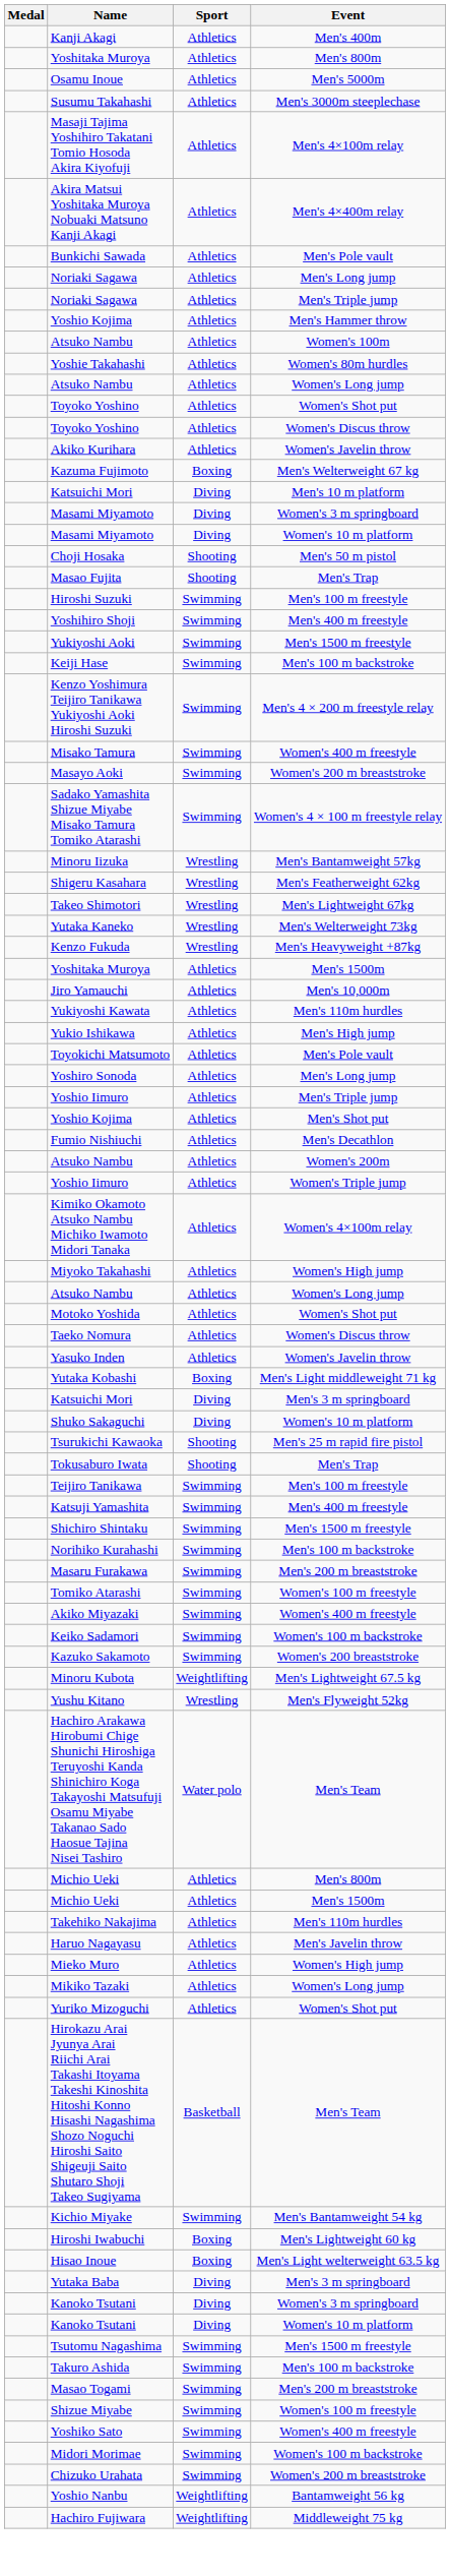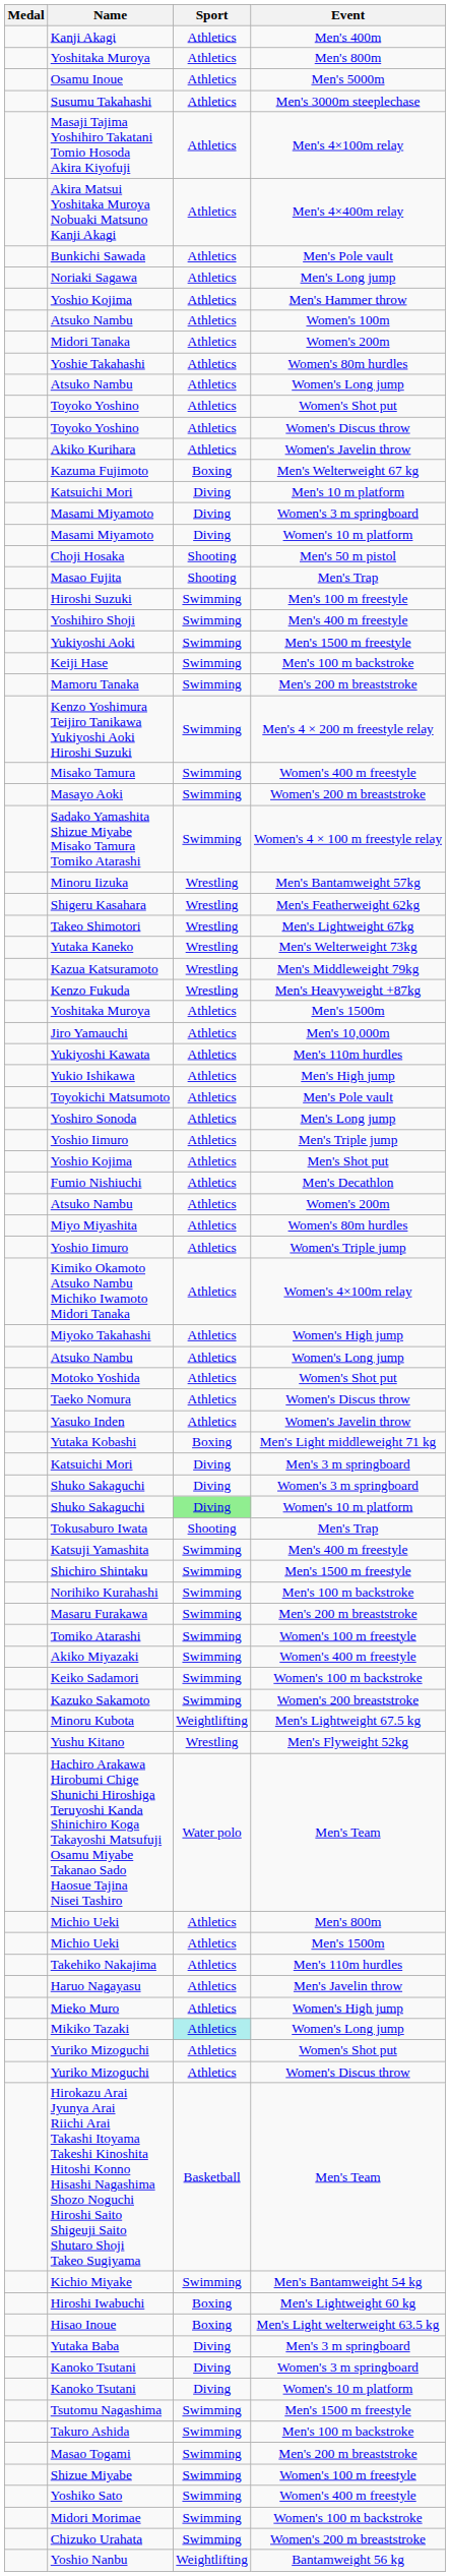 <table class="wikitable sortable"  style="font-size:100%; text-align:center;">
 <tr>
 <th>Medal</th>
 <th>Name</th>
 <th>Sport</th>
 <th>Event</th>
 </tr>
 <tr>
 <td></td>
 <td align=left><a href='#'>Kanji Akagi</a></td>
 <td> <a href='#'>Athletics</a></td>
 <td><a href='#'>Men's 400m</a></td>
 </tr>
 <tr>
 <td></td>
 <td align=left><a href='#'>Yoshitaka Muroya</a></td>
 <td> <a href='#'>Athletics</a></td>
 <td><a href='#'>Men's 800m</a></td>
 </tr>
 <tr>
 <td></td>
 <td align=left><a href='#'>Osamu Inoue</a></td>
 <td> <a href='#'>Athletics</a></td>
 <td><a href='#'>Men's 5000m</a></td>
 </tr>
 <tr>
 <td></td>
 <td align=left><a href='#'>Susumu Takahashi</a></td>
 <td> <a href='#'>Athletics</a></td>
 <td><a href='#'>Men's 3000m steeplechase</a></td>
 </tr>
 <tr>
 <td></td>
 <td align=left><a href='#'>Masaji Tajima</a><br><a href='#'>Yoshihiro Takatani</a><br><a href='#'>Tomio Hosoda</a><br><a href='#'>Akira Kiyofuji</a></td>
 <td> <a href='#'>Athletics</a></td>
 <td><a href='#'>Men's 4×100m relay</a></td>
 </tr>
 <tr>
 <td></td>
 <td align=left><a href='#'>Akira Matsui</a><br><a href='#'>Yoshitaka Muroya</a><br><a href='#'>Nobuaki Matsuno</a><br><a href='#'>Kanji Akagi</a></td>
 <td> <a href='#'>Athletics</a></td>
 <td><a href='#'>Men's 4×400m relay</a></td>
 </tr>
 <tr>
 <td></td>
 <td align=left><a href='#'>Bunkichi Sawada</a></td>
 <td> <a href='#'>Athletics</a></td>
 <td><a href='#'>Men's Pole vault</a></td>
 </tr>
 <tr>
 <td></td>
 <td align=left><a href='#'>Noriaki Sagawa</a></td>
 <td> <a href='#'>Athletics</a></td>
 <td><a href='#'>Men's Long jump</a></td>
 </tr>
 <tr>
 <td></td>
-<td align=left><a href='#'>Noriaki Sagawa</a></td>
-<td> <a href='#'>Athletics</a></td>
-<td><a href='#'>Men's Triple jump</a></td>
-</tr>
-<tr>
-<td></td>
 <td align=left><a href='#'>Yoshio Kojima</a></td>
 <td> <a href='#'>Athletics</a></td>
 <td><a href='#'>Men's Hammer throw</a></td>
 </tr>
 <tr>
 <td></td>
 <td align=left><a href='#'>Atsuko Nambu</a></td>
 <td> <a href='#'>Athletics</a></td>
 <td><a href='#'>Women's 100m</a></td>
+</tr>
+<tr>
+<td></td>
+<td align=left><a href='#'>Midori Tanaka</a></td>
+<td> <a href='#'>Athletics</a></td>
+<td><a href='#'>Women's 200m</a></td>
 </tr>
 <tr>
 <td></td>
 <td align=left><a href='#'>Yoshie Takahashi</a></td>
 <td> <a href='#'>Athletics</a></td>
 <td><a href='#'>Women's 80m hurdles</a></td>
 </tr>
 <tr>
 <td></td>
 <td align=left><a href='#'>Atsuko Nambu</a></td>
 <td> <a href='#'>Athletics</a></td>
 <td><a href='#'>Women's Long jump</a></td>
 </tr>
 <tr>
 <td></td>
 <td align=left><a href='#'>Toyoko Yoshino</a></td>
 <td> <a href='#'>Athletics</a></td>
 <td><a href='#'>Women's Shot put</a></td>
 </tr>
 <tr>
 <td></td>
 <td align=left><a href='#'>Toyoko Yoshino</a></td>
 <td> <a href='#'>Athletics</a></td>
 <td><a href='#'>Women's Discus throw</a></td>
 </tr>
 <tr>
 <td></td>
 <td align=left><a href='#'>Akiko Kurihara</a></td>
 <td> <a href='#'>Athletics</a></td>
 <td><a href='#'>Women's Javelin throw</a></td>
 </tr>
 <tr>
 <td></td>
 <td align=left><a href='#'>Kazuma Fujimoto</a></td>
 <td> <a href='#'>Boxing</a></td>
 <td><a href='#'>Men's Welterweight 67 kg</a></td>
 </tr>
 <tr>
 <td></td>
 <td align=left><a href='#'>Katsuichi Mori</a></td>
 <td> <a href='#'>Diving</a></td>
 <td><a href='#'>Men's 10 m platform</a></td>
 </tr>
 <tr>
 <td></td>
 <td align=left><a href='#'>Masami Miyamoto</a></td>
 <td> <a href='#'>Diving</a></td>
 <td><a href='#'>Women's 3 m springboard</a></td>
 </tr>
 <tr>
 <td></td>
 <td align=left><a href='#'>Masami Miyamoto</a></td>
 <td> <a href='#'>Diving</a></td>
 <td><a href='#'>Women's 10 m platform</a></td>
 </tr>
 <tr>
 <td></td>
 <td align=left><a href='#'>Choji Hosaka</a></td>
 <td> <a href='#'>Shooting</a></td>
 <td><a href='#'>Men's 50 m pistol</a></td>
 </tr>
 <tr>
 <td></td>
 <td align=left><a href='#'>Masao Fujita</a></td>
 <td> <a href='#'>Shooting</a></td>
 <td><a href='#'>Men's Trap</a></td>
 </tr>
 <tr>
 <td></td>
 <td align=left><a href='#'>Hiroshi Suzuki</a></td>
 <td> <a href='#'>Swimming</a></td>
 <td><a href='#'>Men's 100 m freestyle</a></td>
 </tr>
 <tr>
 <td></td>
 <td align=left><a href='#'>Yoshihiro Shoji</a></td>
 <td> <a href='#'>Swimming</a></td>
 <td><a href='#'>Men's 400 m freestyle</a></td>
 </tr>
 <tr>
 <td></td>
 <td align=left><a href='#'>Yukiyoshi Aoki</a></td>
 <td> <a href='#'>Swimming</a></td>
 <td><a href='#'>Men's 1500 m freestyle</a></td>
 </tr>
 <tr>
 <td></td>
 <td align=left><a href='#'>Keiji Hase</a></td>
 <td> <a href='#'>Swimming</a></td>
 <td><a href='#'>Men's 100 m backstroke</a></td>
 </tr>
 <tr>
 <td></td>
+<td align=left><a href='#'>Mamoru Tanaka</a></td>
+<td> <a href='#'>Swimming</a></td>
+<td><a href='#'>Men's 200 m breaststroke</a></td>
+</tr>
+<tr>
+<td></td>
 <td align=left><a href='#'>Kenzo Yoshimura</a><br><a href='#'>Teijiro Tanikawa</a><br><a href='#'>Yukiyoshi Aoki</a><br><a href='#'>Hiroshi Suzuki</a></td>
 <td> <a href='#'>Swimming</a></td>
 <td><a href='#'>Men's 4 × 200 m freestyle relay</a></td>
 </tr>
 <tr>
 <td></td>
 <td align=left><a href='#'>Misako Tamura</a></td>
 <td> <a href='#'>Swimming</a></td>
 <td><a href='#'>Women's 400 m freestyle</a></td>
 </tr>
 <tr>
 <td></td>
 <td align=left><a href='#'>Masayo Aoki</a></td>
 <td> <a href='#'>Swimming</a></td>
 <td><a href='#'>Women's 200 m breaststroke</a></td>
 </tr>
 <tr>
 <td></td>
 <td align=left><a href='#'>Sadako Yamashita</a><br><a href='#'>Shizue Miyabe</a><br><a href='#'>Misako Tamura</a><br><a href='#'>Tomiko Atarashi</a></td>
 <td> <a href='#'>Swimming</a></td>
 <td><a href='#'>Women's 4 × 100 m freestyle relay</a></td>
 </tr>
 <tr>
 <td></td>
 <td align=left><a href='#'>Minoru Iizuka</a></td>
 <td> <a href='#'>Wrestling</a></td>
 <td><a href='#'>Men's Bantamweight 57kg</a></td>
 </tr>
 <tr>
 <td></td>
 <td align=left><a href='#'>Shigeru Kasahara</a></td>
 <td> <a href='#'>Wrestling</a></td>
 <td><a href='#'>Men's Featherweight 62kg</a></td>
 </tr>
 <tr>
 <td></td>
 <td align=left><a href='#'>Takeo Shimotori</a></td>
 <td> <a href='#'>Wrestling</a></td>
 <td><a href='#'>Men's Lightweight 67kg</a></td>
 </tr>
 <tr>
 <td></td>
 <td align=left><a href='#'>Yutaka Kaneko</a></td>
 <td> <a href='#'>Wrestling</a></td>
 <td><a href='#'>Men's Welterweight 73kg</a></td>
+</tr>
+<tr>
+<td></td>
+<td align=left><a href='#'>Kazua Katsuramoto</a></td>
+<td> <a href='#'>Wrestling</a></td>
+<td><a href='#'>Men's Middleweight 79kg</a></td>
 </tr>
 <tr>
 <td></td>
 <td align=left><a href='#'>Kenzo Fukuda</a></td>
 <td> <a href='#'>Wrestling</a></td>
 <td><a href='#'>Men's Heavyweight +87kg</a></td>
 </tr>
 <tr>
 <td></td>
 <td align=left><a href='#'>Yoshitaka Muroya</a></td>
 <td> <a href='#'>Athletics</a></td>
 <td><a href='#'>Men's 1500m</a></td>
 </tr>
 <tr>
 <td></td>
 <td align=left><a href='#'>Jiro Yamauchi</a></td>
 <td> <a href='#'>Athletics</a></td>
 <td><a href='#'>Men's 10,000m</a></td>
 </tr>
 <tr>
 <td></td>
 <td align=left><a href='#'>Yukiyoshi Kawata</a></td>
 <td> <a href='#'>Athletics</a></td>
 <td><a href='#'>Men's 110m hurdles</a></td>
 </tr>
 <tr>
 <td></td>
 <td align=left><a href='#'>Yukio Ishikawa</a></td>
 <td> <a href='#'>Athletics</a></td>
 <td><a href='#'>Men's High jump</a></td>
 </tr>
 <tr>
 <td></td>
 <td align=left><a href='#'>Toyokichi Matsumoto</a></td>
 <td> <a href='#'>Athletics</a></td>
 <td><a href='#'>Men's Pole vault</a></td>
 </tr>
 <tr>
 <td></td>
 <td align=left><a href='#'>Yoshiro Sonoda</a></td>
 <td> <a href='#'>Athletics</a></td>
 <td><a href='#'>Men's Long jump</a></td>
 </tr>
 <tr>
 <td></td>
 <td align=left><a href='#'>Yoshio Iimuro</a></td>
 <td> <a href='#'>Athletics</a></td>
 <td><a href='#'>Men's Triple jump</a></td>
 </tr>
 <tr>
 <td></td>
 <td align=left><a href='#'>Yoshio Kojima</a></td>
 <td> <a href='#'>Athletics</a></td>
 <td><a href='#'>Men's Shot put</a></td>
 </tr>
 <tr>
 <td></td>
 <td align=left><a href='#'>Fumio Nishiuchi</a></td>
 <td> <a href='#'>Athletics</a></td>
 <td><a href='#'>Men's Decathlon</a></td>
 </tr>
 <tr>
 <td></td>
 <td align=left><a href='#'>Atsuko Nambu</a></td>
 <td> <a href='#'>Athletics</a></td>
 <td><a href='#'>Women's 200m</a></td>
 </tr>
 <tr>
 <td></td>
+<td align=left><a href='#'>Miyo Miyashita</a></td>
+<td> <a href='#'>Athletics</a></td>
+<td><a href='#'>Women's 80m hurdles</a></td>
+</tr>
+<tr>
+<td></td>
 <td align=left><a href='#'>Yoshio Iimuro</a></td>
 <td> <a href='#'>Athletics</a></td>
 <td><a href='#'>Women's Triple jump</a></td>
 </tr>
 <tr>
 <td></td>
 <td align=left><a href='#'>Kimiko Okamoto</a><br><a href='#'>Atsuko Nambu</a><br><a href='#'>Michiko Iwamoto</a><br><a href='#'>Midori Tanaka</a></td>
 <td> <a href='#'>Athletics</a></td>
 <td><a href='#'>Women's 4×100m relay</a></td>
 </tr>
 <tr>
 <td></td>
 <td align=left><a href='#'>Miyoko Takahashi</a></td>
 <td> <a href='#'>Athletics</a></td>
 <td><a href='#'>Women's High jump</a></td>
 </tr>
 <tr>
 <td></td>
 <td align=left><a href='#'>Atsuko Nambu</a></td>
 <td> <a href='#'>Athletics</a></td>
 <td><a href='#'>Women's Long jump</a></td>
 </tr>
 <tr>
 <td></td>
 <td align=left><a href='#'>Motoko Yoshida</a></td>
 <td> <a href='#'>Athletics</a></td>
 <td><a href='#'>Women's Shot put</a></td>
 </tr>
 <tr>
 <td></td>
 <td align=left><a href='#'>Taeko Nomura</a></td>
 <td> <a href='#'>Athletics</a></td>
 <td><a href='#'>Women's Discus throw</a></td>
 </tr>
 <tr>
 <td></td>
 <td align=left><a href='#'>Yasuko Inden</a></td>
 <td> <a href='#'>Athletics</a></td>
 <td><a href='#'>Women's Javelin throw</a></td>
 </tr>
 <tr>
 <td></td>
 <td align=left><a href='#'>Yutaka Kobashi</a></td>
 <td> <a href='#'>Boxing</a></td>
 <td><a href='#'>Men's Light middleweight 71 kg</a></td>
 </tr>
 <tr>
 <td></td>
 <td align=left><a href='#'>Katsuichi Mori</a></td>
 <td> <a href='#'>Diving</a></td>
 <td><a href='#'>Men's 3 m springboard</a></td>
 </tr>
 <tr>
 <td></td>
 <td align=left><a href='#'>Shuko Sakaguchi</a></td>
 <td> <a href='#'>Diving</a></td>
-<td><a href='#'>Women's 10 m platform</a></td>
+<td><a href='#'>Women's 3 m springboard</a></td>
 </tr>
 <tr>
 <td></td>
-<td align=left><a href='#'>Tsurukichi Kawaoka</a></td>
-<td> <a href='#'>Shooting</a></td>
-<td><a href='#'>Men's 25 m rapid fire pistol</a></td>
+<td align=left><a href='#'>Shuko Sakaguchi</a></td>
+<td style="background: lightgreen;"> <a href='#'>Diving</a></td>
+<td><a href='#'>Women's 10 m platform</a></td>
 </tr>
 <tr>
 <td></td>
 <td align=left><a href='#'>Tokusaburo Iwata</a></td>
 <td> <a href='#'>Shooting</a></td>
 <td><a href='#'>Men's Trap</a></td>
-</tr>
-<tr>
-<td></td>
-<td align=left><a href='#'>Teijiro Tanikawa</a></td>
-<td> <a href='#'>Swimming</a></td>
-<td><a href='#'>Men's 100 m freestyle</a></td>
 </tr>
 <tr>
 <td></td>
 <td align=left><a href='#'>Katsuji Yamashita</a></td>
 <td> <a href='#'>Swimming</a></td>
 <td><a href='#'>Men's 400 m freestyle</a></td>
 </tr>
 <tr>
 <td></td>
 <td align=left><a href='#'>Shichiro Shintaku</a></td>
 <td> <a href='#'>Swimming</a></td>
 <td><a href='#'>Men's 1500 m freestyle</a></td>
 </tr>
 <tr>
 <td></td>
 <td align=left><a href='#'>Norihiko Kurahashi</a></td>
 <td> <a href='#'>Swimming</a></td>
 <td><a href='#'>Men's 100 m backstroke</a></td>
 </tr>
 <tr>
 <td></td>
 <td align=left><a href='#'>Masaru Furakawa</a></td>
 <td> <a href='#'>Swimming</a></td>
 <td><a href='#'>Men's 200 m breaststroke</a></td>
 </tr>
 <tr>
 <td></td>
 <td align=left><a href='#'>Tomiko Atarashi</a></td>
 <td> <a href='#'>Swimming</a></td>
 <td><a href='#'>Women's 100 m freestyle</a></td>
 </tr>
 <tr>
 <td></td>
 <td align=left><a href='#'>Akiko Miyazaki</a></td>
 <td> <a href='#'>Swimming</a></td>
 <td><a href='#'>Women's 400 m freestyle</a></td>
 </tr>
 <tr>
 <td></td>
 <td align=left><a href='#'>Keiko Sadamori</a></td>
 <td> <a href='#'>Swimming</a></td>
 <td><a href='#'>Women's 100 m backstroke</a></td>
 </tr>
 <tr>
 <td></td>
 <td align=left><a href='#'>Kazuko Sakamoto</a></td>
 <td> <a href='#'>Swimming</a></td>
 <td><a href='#'>Women's 200 breaststroke</a></td>
 </tr>
 <tr>
 <td></td>
 <td align=left><a href='#'>Minoru Kubota</a></td>
 <td> <a href='#'>Weightlifting</a></td>
 <td><a href='#'>Men's Lightweight 67.5 kg</a></td>
 </tr>
 <tr>
 <td></td>
 <td align=left><a href='#'>Yushu Kitano</a></td>
 <td> <a href='#'>Wrestling</a></td>
 <td><a href='#'>Men's Flyweight 52kg</a></td>
 </tr>
 <tr>
 <td></td>
 <td align=left><a href='#'>Hachiro Arakawa</a><br><a href='#'>Hirobumi Chige</a><br><a href='#'>Shunichi Hiroshiga</a><br><a href='#'>Teruyoshi Kanda</a><br><a href='#'>Shinichiro Koga</a><br><a href='#'>Takayoshi Matsufuji</a><br><a href='#'>Osamu Miyabe</a><br><a href='#'>Takanao Sado</a><br><a href='#'>Haosue Tajina</a><br><a href='#'>Nisei Tashiro</a></td>
 <td> <a href='#'>Water polo</a></td>
 <td><a href='#'>Men's Team</a></td>
 </tr>
 <tr>
 <td></td>
 <td align=left><a href='#'>Michio Ueki</a></td>
 <td> <a href='#'>Athletics</a></td>
 <td><a href='#'>Men's 800m</a></td>
 </tr>
 <tr>
 <td></td>
 <td align=left><a href='#'>Michio Ueki</a></td>
 <td> <a href='#'>Athletics</a></td>
 <td><a href='#'>Men's 1500m</a></td>
 </tr>
 <tr>
 <td></td>
 <td align=left><a href='#'>Takehiko Nakajima</a></td>
 <td> <a href='#'>Athletics</a></td>
 <td><a href='#'>Men's 110m hurdles</a></td>
 </tr>
 <tr>
 <td></td>
 <td align=left><a href='#'>Haruo Nagayasu</a></td>
 <td> <a href='#'>Athletics</a></td>
 <td><a href='#'>Men's Javelin throw</a></td>
 </tr>
 <tr>
 <td></td>
 <td align=left><a href='#'>Mieko Muro</a></td>
 <td> <a href='#'>Athletics</a></td>
 <td><a href='#'>Women's High jump</a></td>
 </tr>
 <tr>
 <td></td>
 <td align=left><a href='#'>Mikiko Tazaki</a></td>
-<td> <a href='#'>Athletics</a></td>
+<td style="background: paleturquoise;"> <a href='#'>Athletics</a></td>
 <td><a href='#'>Women's Long jump</a></td>
 </tr>
 <tr>
 <td></td>
 <td align=left><a href='#'>Yuriko Mizoguchi</a></td>
 <td> <a href='#'>Athletics</a></td>
 <td><a href='#'>Women's Shot put</a></td>
+</tr>
+<tr>
+<td></td>
+<td align=left><a href='#'>Yuriko Mizoguchi</a></td>
+<td> <a href='#'>Athletics</a></td>
+<td><a href='#'>Women's Discus throw</a></td>
 </tr>
 <tr>
 <td></td>
 <td align=left><a href='#'>Hirokazu Arai</a><br><a href='#'>Jyunya Arai</a><br><a href='#'>Riichi Arai</a><br><a href='#'>Takashi Itoyama</a><br><a href='#'>Takeshi Kinoshita</a><br><a href='#'>Hitoshi Konno</a><br><a href='#'>Hisashi Nagashima</a><br><a href='#'>Shozo Noguchi</a><br><a href='#'>Hiroshi Saito</a><br><a href='#'>Shigeuji Saito</a><br><a href='#'>Shutaro Shoji</a><br><a href='#'>Takeo Sugiyama</a></td>
 <td> <a href='#'>Basketball</a></td>
 <td><a href='#'>Men's Team</a></td>
 </tr>
 <tr>
 <td></td>
 <td align=left><a href='#'>Kichio Miyake</a></td>
 <td> <a href='#'>Swimming</a></td>
 <td><a href='#'>Men's Bantamweight 54 kg</a></td>
 </tr>
 <tr>
 <td></td>
 <td align=left><a href='#'>Hiroshi Iwabuchi</a></td>
 <td> <a href='#'>Boxing</a></td>
 <td><a href='#'>Men's Lightweight 60 kg</a></td>
 </tr>
 <tr>
 <td></td>
 <td align=left><a href='#'>Hisao Inoue</a></td>
 <td> <a href='#'>Boxing</a></td>
 <td><a href='#'>Men's Light welterweight 63.5 kg</a></td>
 </tr>
 <tr>
 <td></td>
 <td align=left><a href='#'>Yutaka Baba</a></td>
 <td> <a href='#'>Diving</a></td>
 <td><a href='#'>Men's 3 m springboard</a></td>
 </tr>
 <tr>
 <td></td>
 <td align=left><a href='#'>Kanoko Tsutani</a></td>
 <td> <a href='#'>Diving</a></td>
 <td><a href='#'>Women's 3 m springboard</a></td>
 </tr>
 <tr>
 <td></td>
 <td align=left><a href='#'>Kanoko Tsutani</a></td>
 <td> <a href='#'>Diving</a></td>
 <td><a href='#'>Women's 10 m platform</a></td>
 </tr>
 <tr>
 <td></td>
 <td align=left><a href='#'>Tsutomu Nagashima</a></td>
 <td> <a href='#'>Swimming</a></td>
 <td><a href='#'>Men's 1500 m freestyle</a></td>
 </tr>
 <tr>
 <td></td>
 <td align=left><a href='#'>Takuro Ashida</a></td>
 <td> <a href='#'>Swimming</a></td>
 <td><a href='#'>Men's 100 m backstroke</a></td>
 </tr>
 <tr>
 <td></td>
 <td align=left><a href='#'>Masao Togami</a></td>
 <td> <a href='#'>Swimming</a></td>
 <td><a href='#'>Men's 200 m breaststroke</a></td>
 </tr>
 <tr>
 <td></td>
 <td align=left><a href='#'>Shizue Miyabe</a></td>
 <td> <a href='#'>Swimming</a></td>
 <td><a href='#'>Women's 100 m freestyle</a></td>
 </tr>
 <tr>
 <td></td>
 <td align=left><a href='#'>Yoshiko Sato</a></td>
 <td> <a href='#'>Swimming</a></td>
 <td><a href='#'>Women's 400 m freestyle</a></td>
 </tr>
 <tr>
 <td></td>
 <td align=left><a href='#'>Midori Morimae</a></td>
 <td> <a href='#'>Swimming</a></td>
 <td><a href='#'>Women's 100 m backstroke</a></td>
 </tr>
 <tr>
 <td></td>
 <td align=left><a href='#'>Chizuko Urahata</a></td>
 <td> <a href='#'>Swimming</a></td>
 <td><a href='#'>Women's 200 m breaststroke</a></td>
 </tr>
 <tr>
 <td></td>
 <td align=left><a href='#'>Yoshio Nanbu</a></td>
 <td> <a href='#'>Weightlifting</a></td>
 <td><a href='#'>Bantamweight 56 kg</a></td>
 </tr>
-<tr>
-<td></td>
-<td align=left><a href='#'>Hachiro Fujiwara</a></td>
-<td> <a href='#'>Weightlifting</a></td>
-<td><a href='#'>Middleweight 75 kg</a></td>
-</tr>
 </table>
